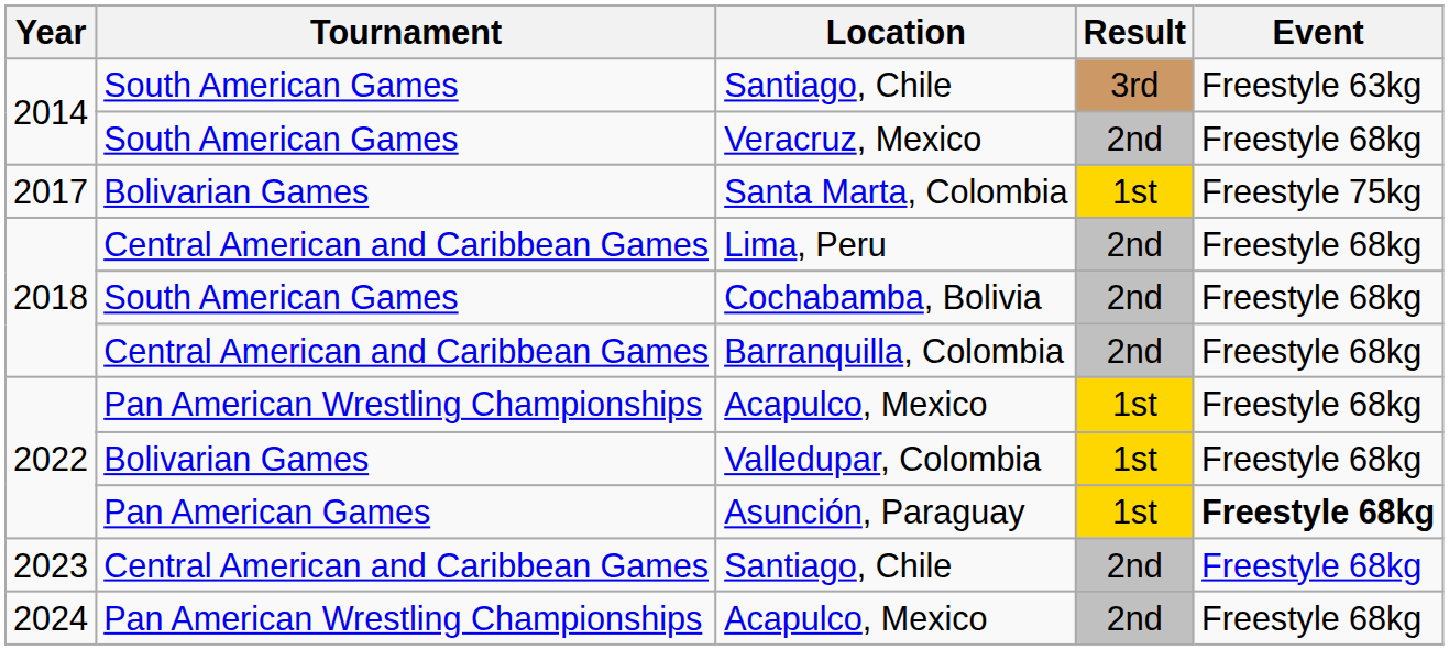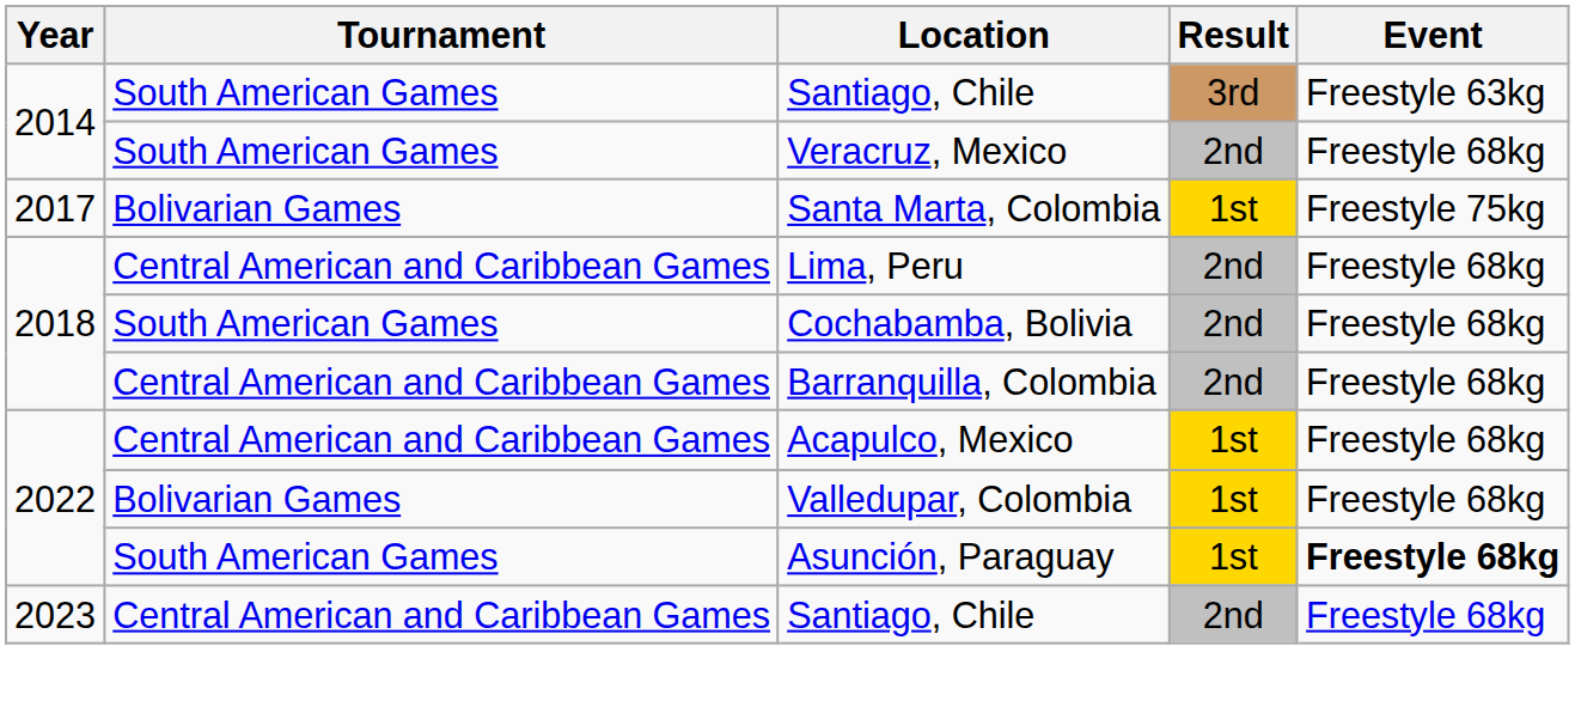 <table class="wikitable" style="font-size:95%;">
 <tr>
 <th>Year</th>
 <th>Tournament</th>
 <th>Location</th>
 <th>Result</th>
 <th>Event</th>
 </tr>
 <tr>
 <td rowspan=2>2014</td>
 <td><a href='#'>South American Games</a></td>
 <td><a href='#'>Santiago</a>, Chile</td>
 <td align="center" bgcolor="cc9966">3rd</td>
 <td>Freestyle 63kg</td>
 </tr>
 <tr>
 <td><a href='#'>South American Games</a></td>
 <td><a href='#'>Veracruz</a>, Mexico</td>
 <td align="center" bgcolor="silver">2nd</td>
 <td>Freestyle 68kg</td>
 </tr>
 <tr>
 <td>2017</td>
 <td><a href='#'>Bolivarian Games</a></td>
 <td><a href='#'>Santa Marta</a>, Colombia</td>
 <td align="center" bgcolor="gold">1st</td>
 <td>Freestyle 75kg</td>
 </tr>
 <tr>
 <td rowspan=3>2018</td>
 <td><a href='#'>Central American and Caribbean Games</a></td>
 <td><a href='#'>Lima</a>, Peru</td>
 <td align="center" bgcolor="silver">2nd</td>
 <td>Freestyle 68kg</td>
 </tr>
 <tr>
 <td><a href='#'>South American Games</a></td>
 <td><a href='#'>Cochabamba</a>, Bolivia</td>
 <td align="center" bgcolor="silver">2nd</td>
 <td>Freestyle 68kg</td>
 </tr>
 <tr>
 <td><a href='#'>Central American and Caribbean Games</a></td>
 <td><a href='#'>Barranquilla</a>, Colombia</td>
 <td align="center" bgcolor="silver">2nd</td>
 <td>Freestyle 68kg</td>
 </tr>
 <tr>
 <td rowspan=3>2022</td>
-<td><a href='#'>Pan American Wrestling Championships</a></td>
+<td><a href='#'>Central American and Caribbean Games</a></td>
 <td><a href='#'>Acapulco</a>, Mexico</td>
 <td align="center" bgcolor="gold">1st</td>
 <td>Freestyle 68kg</td>
 </tr>
 <tr>
 <td><a href='#'>Bolivarian Games</a></td>
 <td><a href='#'>Valledupar</a>, Colombia</td>
 <td align="center" bgcolor="gold">1st</td>
 <td>Freestyle 68kg</td>
 </tr>
 <tr>
-<td><a href='#'>Pan American Games</a></td>
+<td><a href='#'>South American Games</a></td>
 <td><a href='#'>Asunción</a>, Paraguay</td>
 <td align="center" bgcolor="gold">1st</td>
 <td><strong>Freestyle 68kg</strong></td>
 </tr>
 <tr>
 <td>2023</td>
 <td><a href='#'>Central American and Caribbean Games</a></td>
 <td><a href='#'>Santiago</a>, Chile</td>
 <td align="center" bgcolor="silver">2nd</td>
 <td><a href='#'>Freestyle 68kg</a></td>
 </tr>
-<tr>
-<td>2024</td>
-<td><a href='#'>Pan American Wrestling Championships</a></td>
-<td><a href='#'>Acapulco</a>, Mexico</td>
-<td align="center" bgcolor="silver">2nd</td>
-<td>Freestyle 68kg</td>
-</tr>
 </table>
